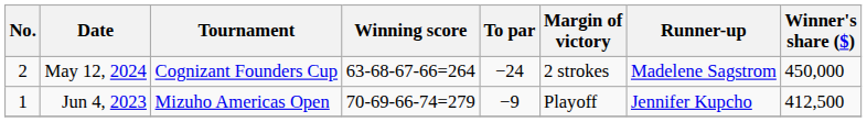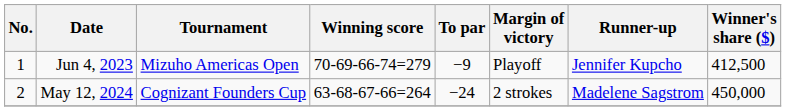 <table class="wikitable" style="font-size:95%;">
 <tr>
 <th>No.</th>
 <th>Date</th>
 <th>Tournament</th>
 <th>Winning score</th>
 <th>To par</th>
 <th>Margin of<br>victory</th>
 <th>Runner-up</th>
 <th>Winner's<br>share (<a href='#'>$</a>)</th>
 </tr>
 <tr>
+<td align=center>1</td>
+<td align=right>Jun 4, <a href='#'>2023</a></td>
+<td><a href='#'>Mizuho Americas Open</a></td>
+<td>70-69-66-74=279</td>
+<td align=center>−9</td>
+<td>Playoff</td>
+<td> <a href='#'>Jennifer Kupcho</a></td>
+<td>412,500</td>
+</tr>
+<tr>
 <td align=center>2</td>
 <td align=right>May 12, <a href='#'>2024</a></td>
 <td><a href='#'>Cognizant Founders Cup</a></td>
 <td>63-68-67-66=264</td>
 <td align=center>−24</td>
 <td>2 strokes</td>
 <td> <a href='#'>Madelene Sagstrom</a></td>
 <td>450,000</td>
 </tr>
 <tr>
-<td align=center>1</td>
-<td align=right>Jun 4, <a href='#'>2023</a></td>
-<td><a href='#'>Mizuho Americas Open</a></td>
-<td>70-69-66-74=279</td>
-<td align=center>−9</td>
-<td>Playoff</td>
-<td> <a href='#'>Jennifer Kupcho</a></td>
-<td>412,500</td>
-</tr>
-<tr>
 </tr>
 </table>
